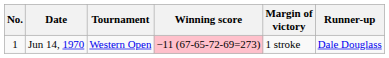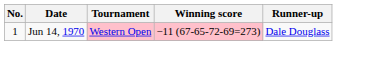 <table class="wikitable" style="font-size:95%;">
 <tr>
 <th>No.</th>
 <th>Date</th>
 <th>Tournament</th>
 <th>Winning score</th>
-<th>Margin of<br>victory</th>
 <th>Runner-up</th>
 </tr>
 <tr>
 <td align=center>1</td>
 <td align=right>Jun 14, <a href='#'>1970</a></td>
-<td><a href='#'>Western Open</a></td>
+<td style="background: pink;"><a href='#'>Western Open</a></td>
 <td style="background: pink;">−11 (67-65-72-69=273)</td>
-<td>1 stroke</td>
 <td> <a href='#'>Dale Douglass</a></td>
 </tr>
 </table>
